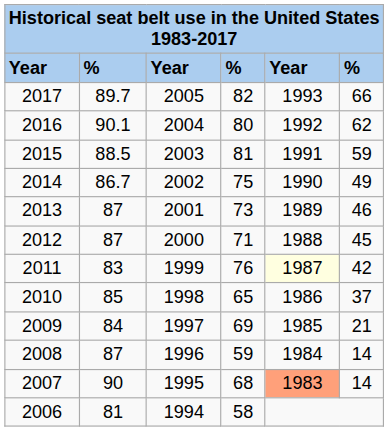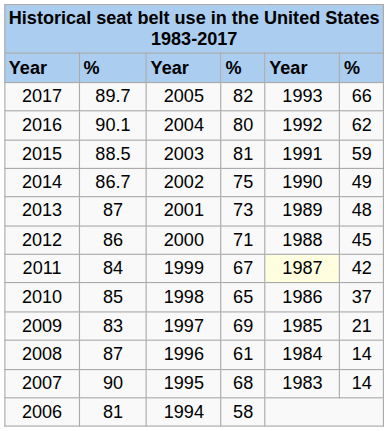 <table class=" wikitable" style="margin: 1em auto 1em auto">
 <tr>
 <th colspan="6" align=center style="background-color: #ABCDEF;">Historical seat belt use in the United States<br>1983-2017</th>
 </tr>
 <tr style="background:#ABCDEF;">
 <td><strong>Year</strong></td>
 <td><strong>%</strong></td>
 <td><strong>Year</strong></td>
 <td><strong>%</strong></td>
 <td><strong>Year</strong></td>
 <td><strong>%</strong></td>
 </tr>
 <tr align=center>
 <td>2017</td>
 <td>89.7</td>
 <td>2005</td>
 <td>82</td>
 <td>1993</td>
 <td>66</td>
 </tr>
 <tr align=center>
 <td>2016</td>
 <td>90.1</td>
 <td>2004</td>
 <td>80</td>
 <td>1992</td>
 <td>62</td>
 </tr>
 <tr align=center>
 <td>2015</td>
 <td>88.5</td>
 <td>2003</td>
 <td>81</td>
 <td>1991</td>
 <td>59</td>
 </tr>
 <tr align=center>
 <td>2014</td>
 <td>86.7</td>
 <td>2002</td>
 <td>75</td>
 <td>1990</td>
 <td>49</td>
 </tr>
 <tr align=center>
 <td>2013</td>
 <td>87</td>
 <td>2001</td>
 <td>73</td>
 <td>1989</td>
-<td>46</td>
+<td>48</td>
 </tr>
 <tr align=center>
 <td>2012</td>
-<td>87</td>
+<td>86</td>
 <td>2000</td>
 <td>71</td>
 <td>1988</td>
 <td>45</td>
 </tr>
 <tr align=center>
 <td>2011</td>
-<td>83</td>
+<td>84</td>
 <td>1999</td>
-<td>76</td>
+<td>67</td>
 <td style="background: lightyellow;">1987</td>
 <td>42</td>
 </tr>
 <tr align=center>
 <td>2010</td>
 <td>85</td>
 <td>1998</td>
 <td>65</td>
 <td>1986</td>
 <td>37</td>
 </tr>
 <tr align=center>
 <td>2009</td>
-<td>84</td>
+<td>83</td>
 <td>1997</td>
 <td>69</td>
 <td>1985</td>
 <td>21</td>
 </tr>
 <tr align=center>
 <td>2008</td>
 <td>87</td>
 <td>1996</td>
-<td>59</td>
+<td>61</td>
 <td>1984</td>
 <td>14</td>
 </tr>
 <tr align=center>
 <td>2007</td>
 <td>90</td>
 <td>1995</td>
 <td>68</td>
-<td style="background: lightsalmon;">1983</td>
+<td>1983</td>
 <td>14</td>
 </tr>
 <tr align=center>
 <td>2006</td>
 <td>81</td>
 <td>1994</td>
 <td>58</td>
 </tr>
 </table>
